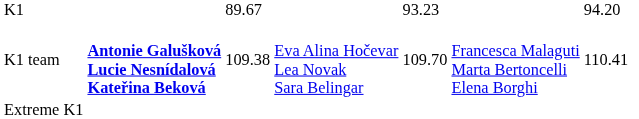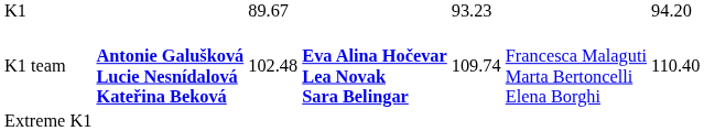 <table>
 <tr>
 <td>K1</td>
 <td></td>
 <td>89.67</td>
 <td></td>
 <td>93.23</td>
 <td></td>
 <td>94.20</td>
 </tr>
 <tr>
 <td>K1 team</td>
 <td><strong><br><a href='#'>Antonie Galušková</a><br><a href='#'>Lucie Nesnídalová</a><br><a href='#'>Kateřina Beková</a></strong></td>
-<td>109.38</td>
-<td><br><a href='#'>Eva Alina Hočevar</a><br><a href='#'>Lea Novak</a><br><a href='#'>Sara Belingar</a></td>
-<td>109.70</td>
+<td>102.48</td>
+<td><strong><br><a href='#'>Eva Alina Hočevar</a><br><a href='#'>Lea Novak</a><br><a href='#'>Sara Belingar</a></strong></td>
+<td>109.74</td>
 <td><br><a href='#'>Francesca Malaguti</a><br><a href='#'>Marta Bertoncelli</a><br><a href='#'>Elena Borghi</a></td>
-<td>110.41</td>
+<td>110.40</td>
 </tr>
 <tr>
 <td>Extreme K1</td>
 <td></td>
 <td></td>
 <td></td>
 <td></td>
 <td></td>
 <td></td>
 </tr>
 </table>
